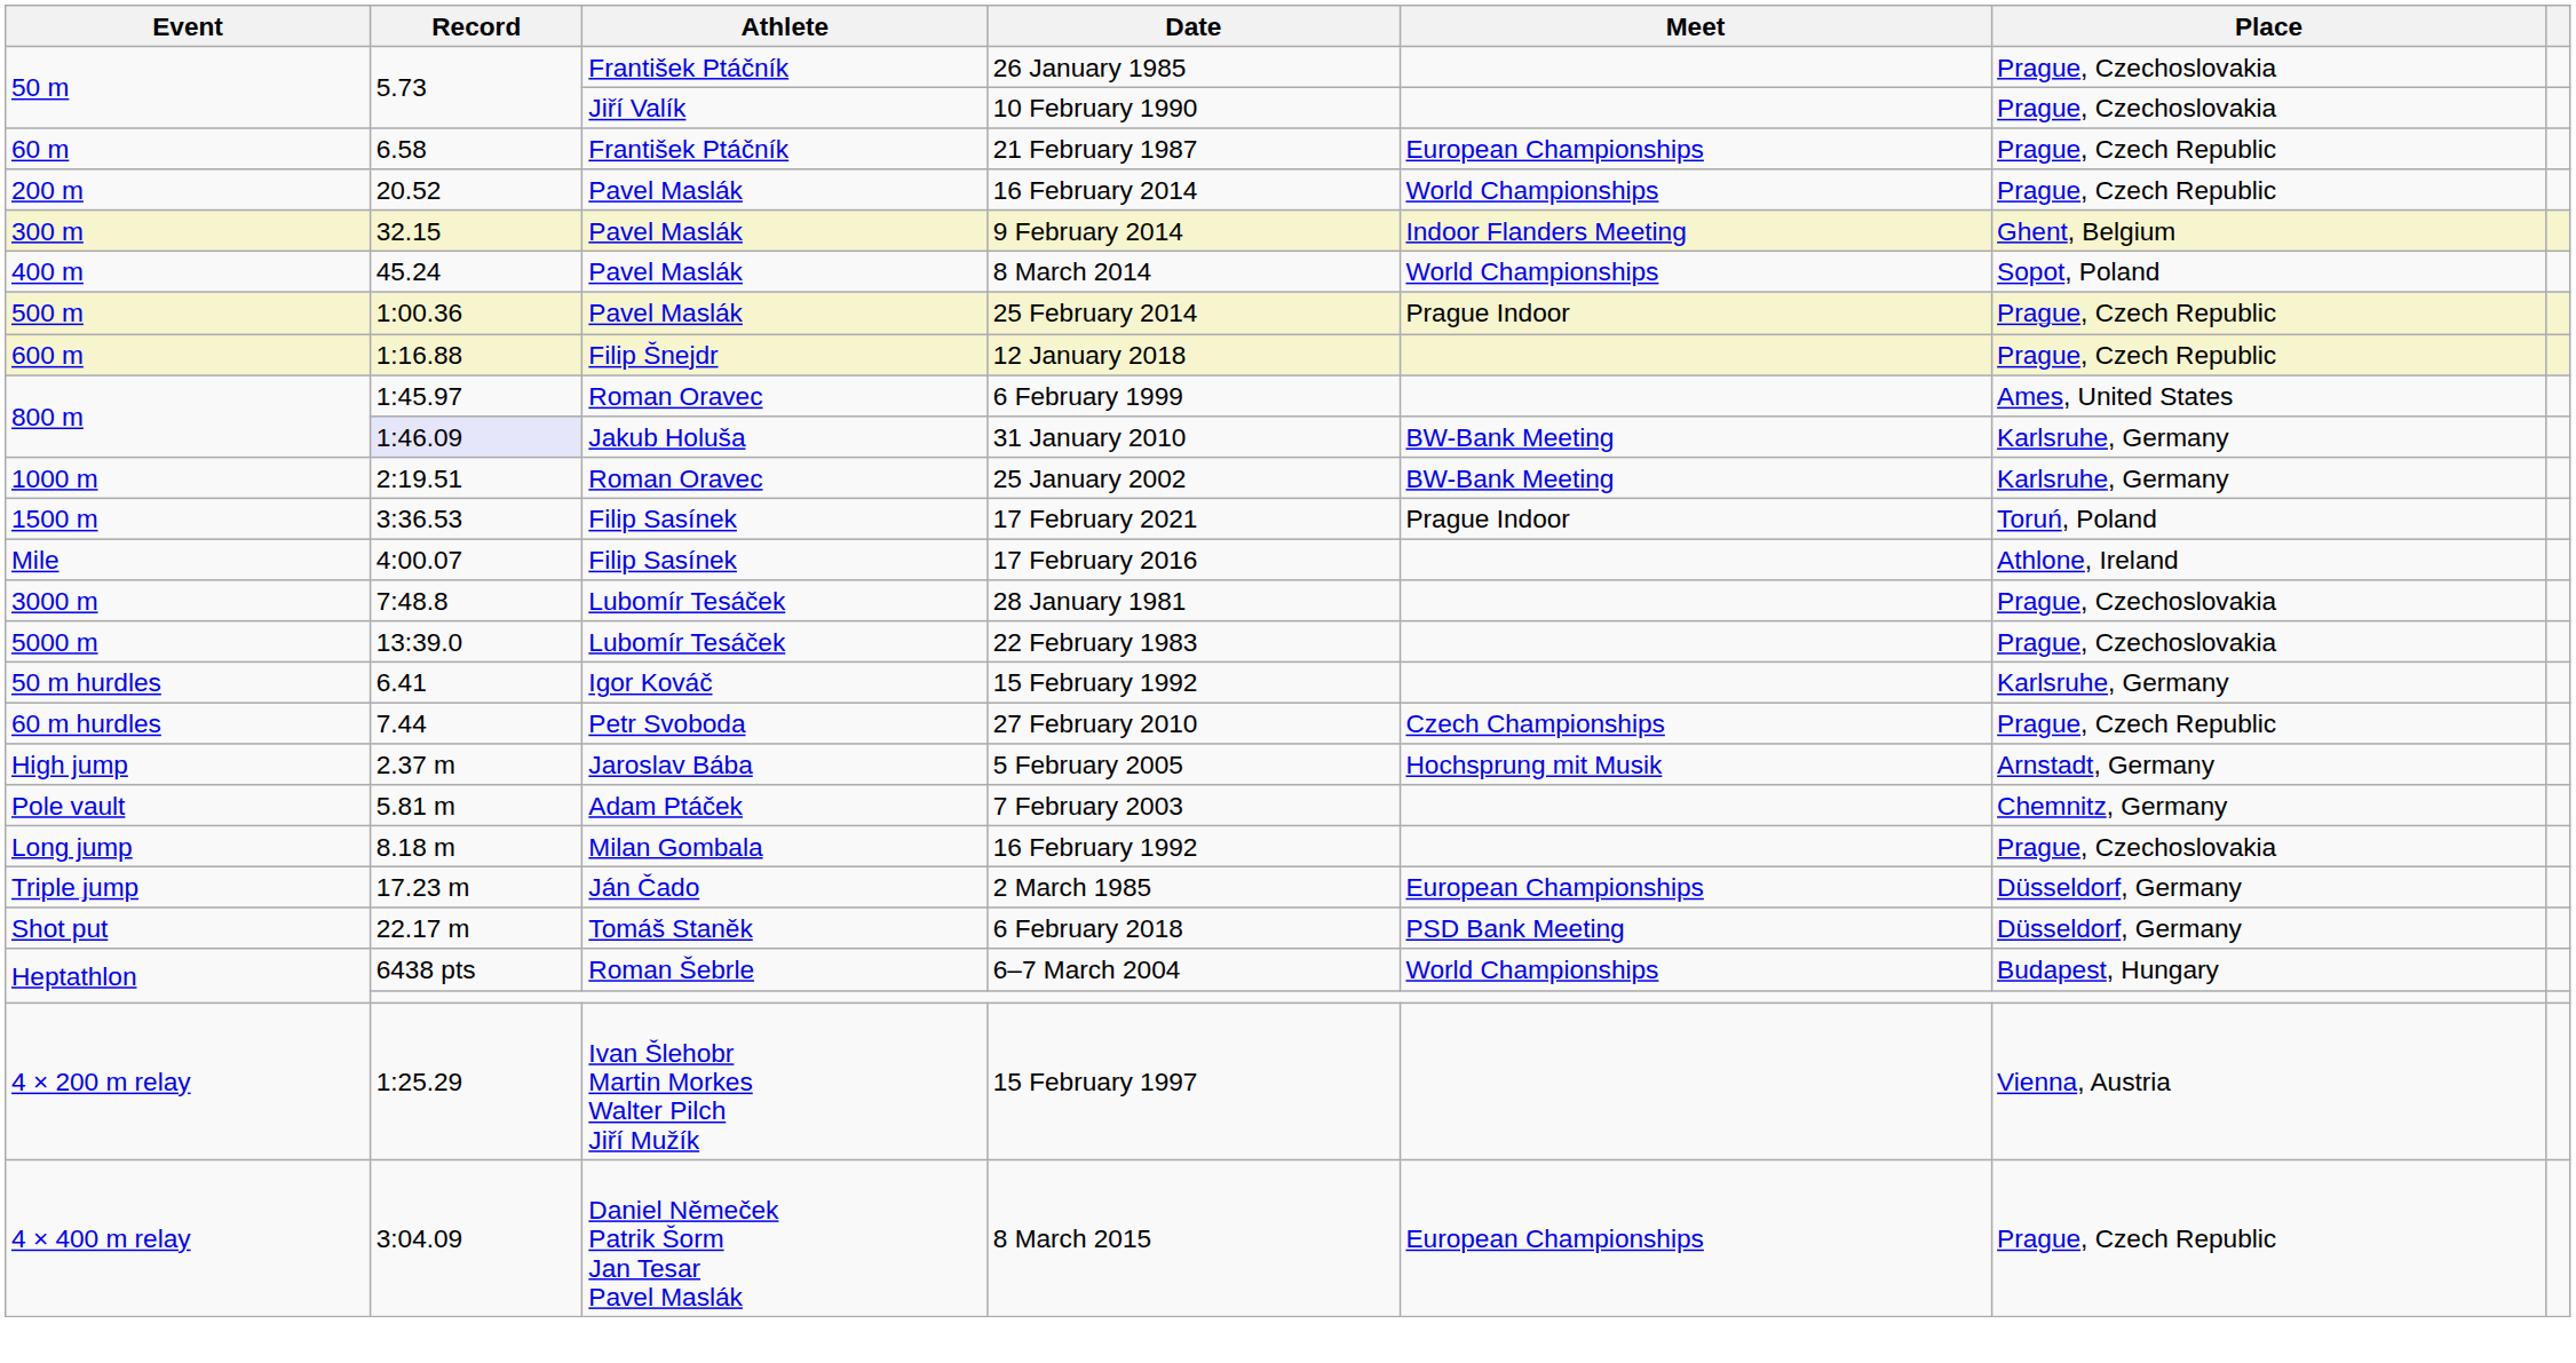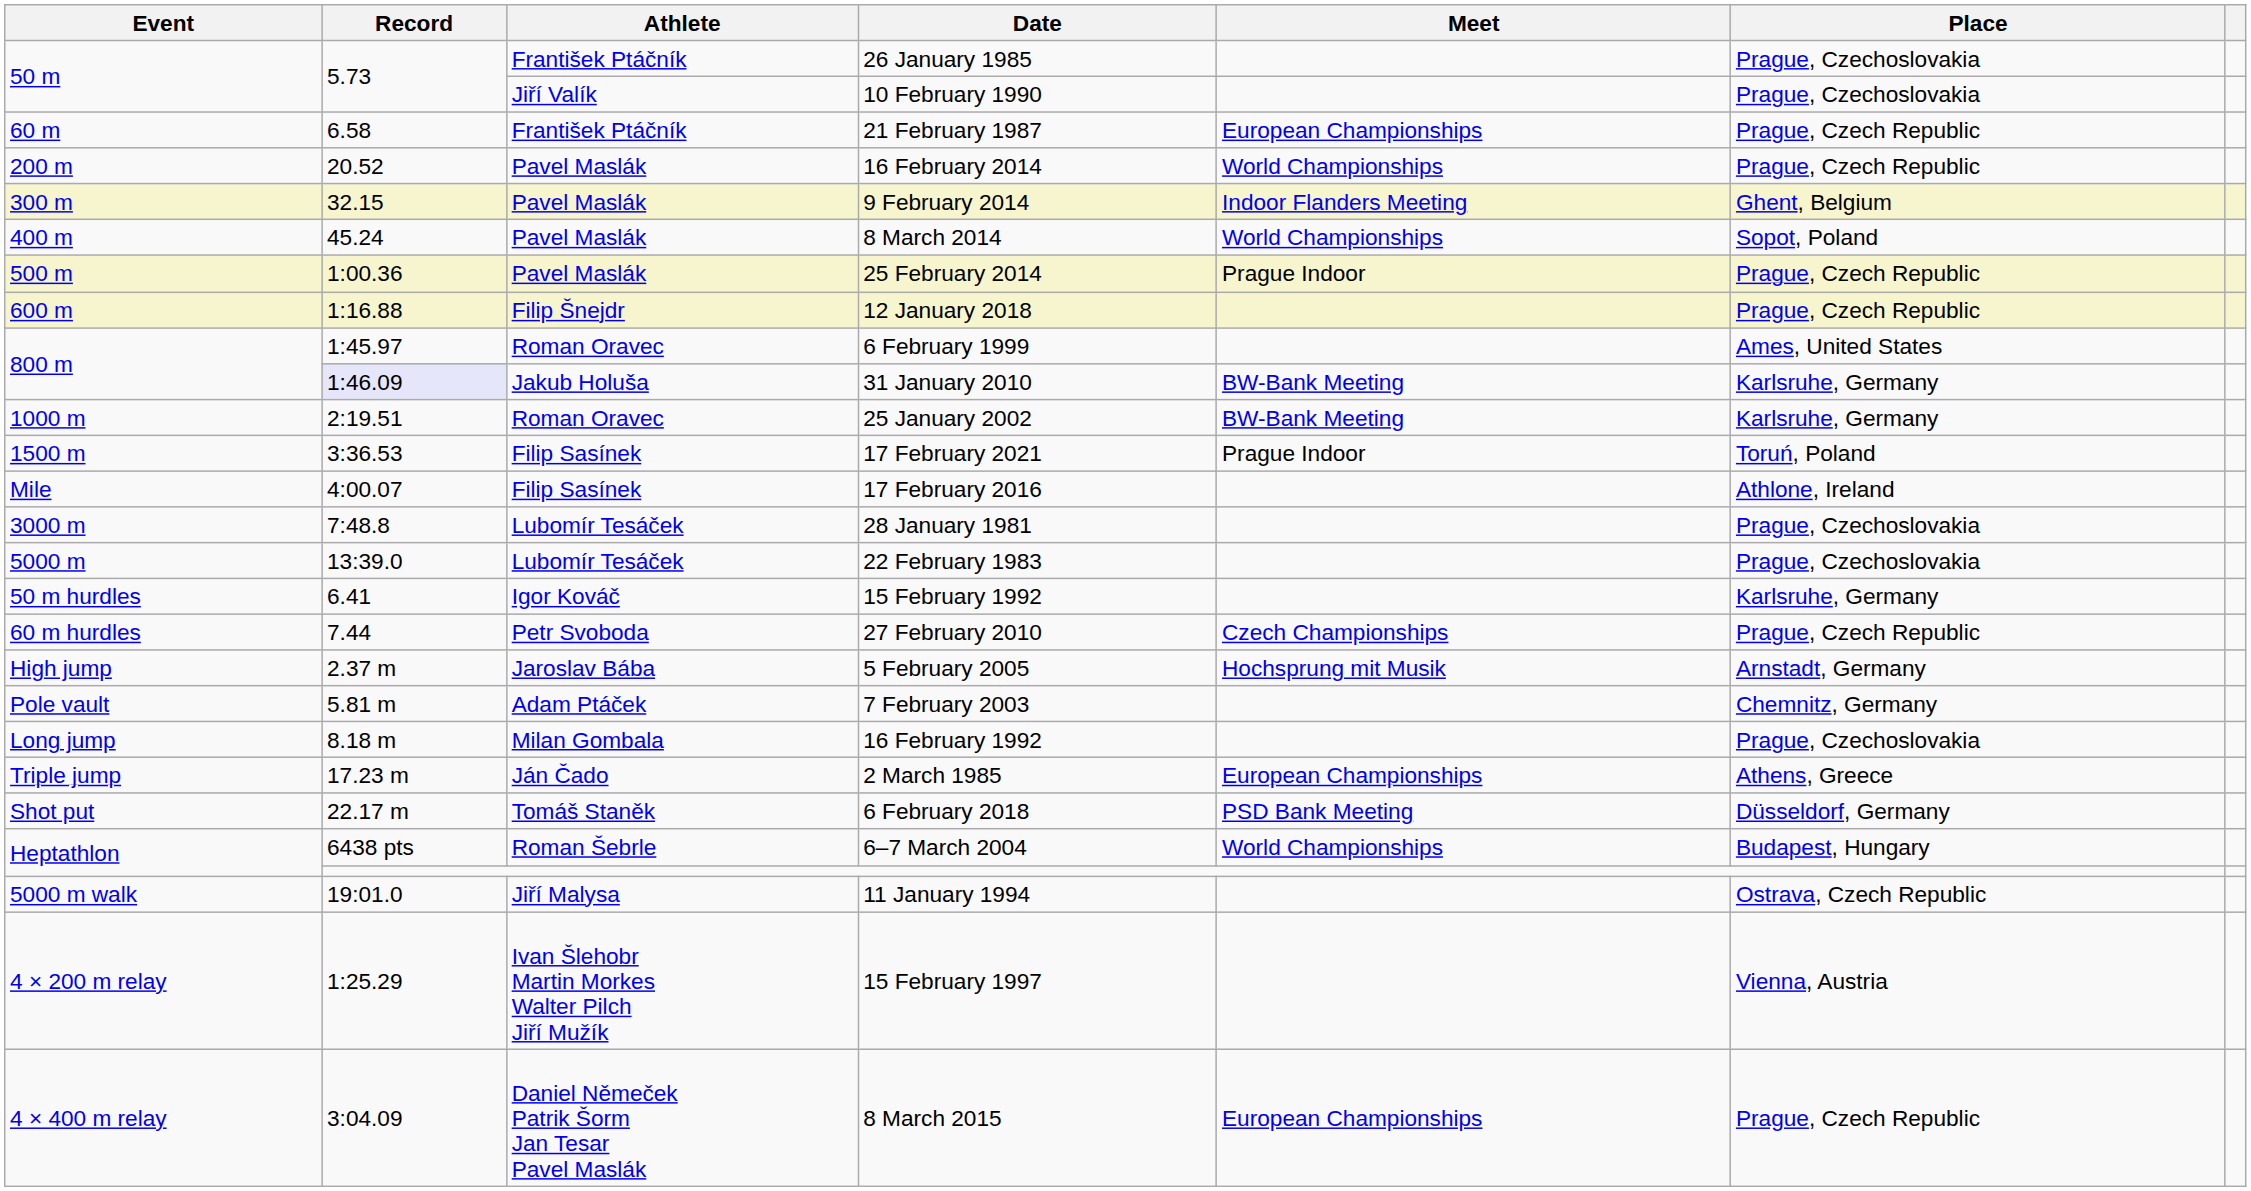 <table class="wikitable" style="font-size:95%; width: 95%;">
 <tr>
 <th>Event</th>
 <th>Record</th>
 <th>Athlete</th>
 <th>Date</th>
 <th>Meet</th>
 <th>Place</th>
 <th></th>
 </tr>
 <tr>
 <td rowspan=2><a href='#'>50 m</a></td>
 <td rowspan=2>5.73</td>
 <td><a href='#'>František Ptáčník</a></td>
 <td>26 January 1985</td>
 <td></td>
 <td><a href='#'>Prague</a>, Czechoslovakia</td>
 <td></td>
 </tr>
 <tr>
 <td><a href='#'>Jiří Valík</a></td>
 <td>10 February 1990</td>
 <td></td>
 <td><a href='#'>Prague</a>, Czechoslovakia</td>
 <td></td>
 </tr>
 <tr>
 <td><a href='#'>60 m</a></td>
 <td>6.58</td>
 <td><a href='#'>František Ptáčník</a></td>
 <td>21 February 1987</td>
 <td><a href='#'>European Championships</a></td>
 <td><a href='#'>Prague</a>, Czech Republic</td>
 <td></td>
 </tr>
 <tr>
 <td><a href='#'>200 m</a></td>
 <td>20.52</td>
 <td><a href='#'>Pavel Maslák</a></td>
 <td>16 February 2014</td>
 <td><a href='#'>World Championships</a></td>
 <td><a href='#'>Prague</a>, Czech Republic</td>
 <td></td>
 </tr>
 <tr style="background:#f6F5CE;">
 <td><a href='#'>300 m</a></td>
 <td>32.15</td>
 <td><a href='#'>Pavel Maslák</a></td>
 <td>9 February 2014</td>
 <td><a href='#'>Indoor Flanders Meeting</a></td>
 <td><a href='#'>Ghent</a>, Belgium</td>
 <td></td>
 </tr>
 <tr>
 <td><a href='#'>400 m</a></td>
 <td>45.24</td>
 <td><a href='#'>Pavel Maslák</a></td>
 <td>8 March 2014</td>
 <td><a href='#'>World Championships</a></td>
 <td><a href='#'>Sopot</a>, Poland</td>
 <td></td>
 </tr>
 <tr style="background:#f6F5CE;">
 <td><a href='#'>500 m</a></td>
 <td>1:00.36</td>
 <td><a href='#'>Pavel Maslák</a></td>
 <td>25 February 2014</td>
 <td>Prague Indoor</td>
 <td><a href='#'>Prague</a>, Czech Republic</td>
 <td></td>
 </tr>
 <tr style="background:#f6F5CE;">
 <td><a href='#'>600 m</a></td>
 <td>1:16.88</td>
 <td><a href='#'>Filip Šnejdr</a></td>
 <td>12 January 2018</td>
 <td></td>
 <td><a href='#'>Prague</a>, Czech Republic</td>
 <td></td>
 </tr>
 <tr>
 <td rowspan=2><a href='#'>800 m</a></td>
 <td>1:45.97 </td>
 <td><a href='#'>Roman Oravec</a></td>
 <td>6 February 1999</td>
 <td></td>
 <td><a href='#'>Ames</a>, United States</td>
 <td></td>
 </tr>
 <tr>
 <td style="background: lavender;">1:46.09</td>
 <td><a href='#'>Jakub Holuša</a></td>
 <td>31 January 2010</td>
 <td><a href='#'>BW-Bank Meeting</a></td>
 <td><a href='#'>Karlsruhe</a>, Germany</td>
 <td></td>
 </tr>
 <tr>
 <td><a href='#'>1000 m</a></td>
 <td>2:19.51</td>
 <td><a href='#'>Roman Oravec</a></td>
 <td>25 January 2002</td>
 <td><a href='#'>BW-Bank Meeting</a></td>
 <td><a href='#'>Karlsruhe</a>, Germany</td>
 <td></td>
 </tr>
 <tr>
 <td><a href='#'>1500 m</a></td>
 <td>3:36.53</td>
 <td><a href='#'>Filip Sasínek</a></td>
 <td>17 February 2021</td>
 <td>Prague Indoor</td>
 <td><a href='#'>Toruń</a>, Poland</td>
 <td></td>
 </tr>
 <tr>
 <td><a href='#'>Mile</a></td>
 <td>4:00.07</td>
 <td><a href='#'>Filip Sasínek</a></td>
 <td>17 February 2016</td>
 <td></td>
 <td><a href='#'>Athlone</a>, Ireland</td>
 <td></td>
 </tr>
 <tr>
 <td><a href='#'>3000 m</a></td>
 <td>7:48.8</td>
 <td><a href='#'>Lubomír Tesáček</a></td>
 <td>28 January 1981</td>
 <td></td>
 <td><a href='#'>Prague</a>, Czechoslovakia</td>
 <td></td>
 </tr>
 <tr>
 <td><a href='#'>5000 m</a></td>
 <td>13:39.0</td>
 <td><a href='#'>Lubomír Tesáček</a></td>
 <td>22 February 1983</td>
 <td></td>
 <td><a href='#'>Prague</a>, Czechoslovakia</td>
 <td></td>
 </tr>
 <tr>
 <td><a href='#'>50 m hurdles</a></td>
 <td>6.41</td>
 <td><a href='#'>Igor Kováč</a></td>
 <td>15 February 1992</td>
 <td></td>
 <td><a href='#'>Karlsruhe</a>, Germany</td>
 <td></td>
 </tr>
 <tr>
 <td><a href='#'>60 m hurdles</a></td>
 <td>7.44</td>
 <td><a href='#'>Petr Svoboda</a></td>
 <td>27 February 2010</td>
 <td><a href='#'>Czech Championships</a></td>
 <td><a href='#'>Prague</a>, Czech Republic</td>
 <td></td>
 </tr>
 <tr>
 <td><a href='#'>High jump</a></td>
 <td>2.37 m</td>
 <td><a href='#'>Jaroslav Bába</a></td>
 <td>5 February 2005</td>
 <td><a href='#'>Hochsprung mit Musik</a></td>
 <td><a href='#'>Arnstadt</a>, Germany</td>
 <td></td>
 </tr>
 <tr>
 <td><a href='#'>Pole vault</a></td>
 <td>5.81 m</td>
 <td><a href='#'>Adam Ptáček</a></td>
 <td>7 February 2003</td>
 <td></td>
 <td><a href='#'>Chemnitz</a>, Germany</td>
 <td></td>
 </tr>
 <tr>
 <td><a href='#'>Long jump</a></td>
 <td>8.18 m</td>
 <td><a href='#'>Milan Gombala</a></td>
 <td>16 February 1992</td>
 <td></td>
 <td><a href='#'>Prague</a>, Czechoslovakia</td>
 <td></td>
 </tr>
 <tr>
 <td><a href='#'>Triple jump</a></td>
 <td>17.23 m</td>
 <td><a href='#'>Ján Čado</a></td>
 <td>2 March 1985</td>
 <td><a href='#'>European Championships</a></td>
-<td><a href='#'>Düsseldorf</a>, Germany</td>
+<td><a href='#'>Athens</a>, Greece</td>
 <td></td>
 </tr>
 <tr>
 <td><a href='#'>Shot put</a></td>
 <td>22.17 m</td>
 <td><a href='#'>Tomáš Staněk</a></td>
 <td>6 February 2018</td>
 <td><a href='#'>PSD Bank Meeting</a></td>
 <td><a href='#'>Düsseldorf</a>, Germany</td>
 <td></td>
 </tr>
 <tr>
 <td rowspan=2><a href='#'>Heptathlon</a></td>
 <td>6438 pts</td>
 <td><a href='#'>Roman Šebrle</a></td>
 <td>6–7 March 2004</td>
 <td><a href='#'>World Championships</a></td>
 <td><a href='#'>Budapest</a>, Hungary</td>
 <td></td>
 </tr>
 <tr>
 <td colspan=5></td>
 <td></td>
 </tr>
 <tr>
+<td><a href='#'>5000 m walk</a></td>
+<td>19:01.0</td>
+<td><a href='#'>Jiří Malysa</a></td>
+<td>11 January 1994</td>
+<td></td>
+<td><a href='#'>Ostrava</a>, Czech Republic</td>
+<td></td>
+</tr>
+<tr>
 <td><a href='#'>4 × 200 m relay</a></td>
 <td>1:25.29</td>
 <td><br><a href='#'>Ivan Šlehobr</a><br><a href='#'>Martin Morkes</a><br><a href='#'>Walter Pilch</a><br><a href='#'>Jiří Mužík</a></td>
 <td>15 February 1997</td>
 <td></td>
 <td><a href='#'>Vienna</a>, Austria</td>
 <td></td>
 </tr>
 <tr>
 <td><a href='#'>4 × 400 m relay</a></td>
 <td>3:04.09</td>
 <td><br><a href='#'>Daniel Němeček</a><br><a href='#'>Patrik Šorm</a><br><a href='#'>Jan Tesar</a><br><a href='#'>Pavel Maslák</a></td>
 <td>8 March 2015</td>
 <td><a href='#'>European Championships</a></td>
 <td><a href='#'>Prague</a>, Czech Republic</td>
 <td></td>
 </tr>
 </table>
